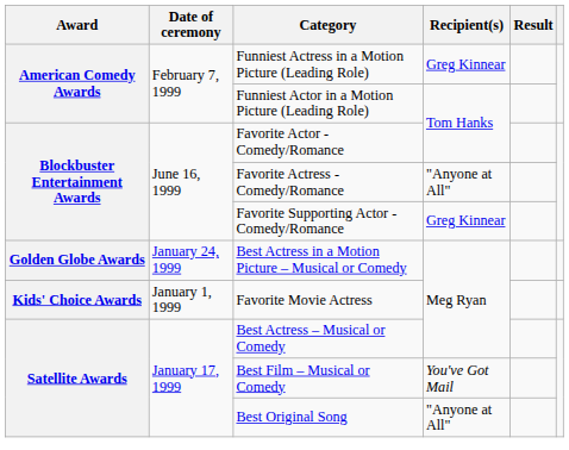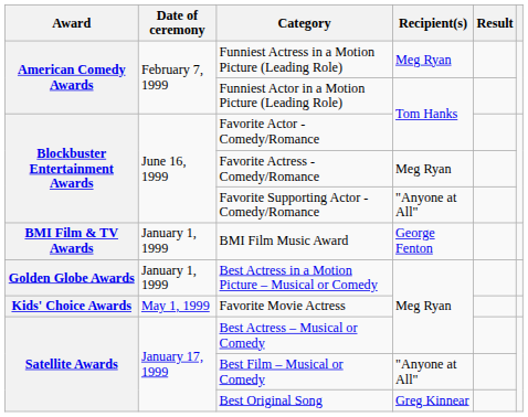 <table class="wikitable sortable plainrowheaders" style="width: 99%;">
 <tr>
 <th scope="col">Award</th>
 <th scope="col">Date of ceremony</th>
 <th scope="col">Category</th>
 <th scope="col">Recipient(s)</th>
 <th>Result</th>
 <th class="unsortable" scope="col"></th>
 </tr>
 <tr>
 <th rowspan="2" scope="row"><a href='#'>American Comedy Awards</a></th>
 <td rowspan="2">February 7, 1999</td>
 <td>Funniest Actress in a Motion Picture (Leading Role)</td>
-<td><a href='#'>Greg Kinnear</a></td>
+<td><a href='#'>Meg Ryan</a></td>
 <td></td>
 <td rowspan="2"></td>
 </tr>
 <tr>
 <td>Funniest Actor in a Motion Picture (Leading Role)</td>
 <td rowspan="2"><a href='#'>Tom Hanks</a></td>
 <td></td>
 </tr>
 <tr>
 <th rowspan="3" scope="row"><a href='#'>Blockbuster Entertainment Awards</a></th>
 <td rowspan="3">June 16, 1999</td>
 <td>Favorite Actor - Comedy/Romance</td>
 <td></td>
 <td rowspan="3"></td>
 </tr>
 <tr>
 <td>Favorite Actress - Comedy/Romance</td>
+<td>Meg Ryan</td>
+<td></td>
+</tr>
+<tr>
+<td>Favorite Supporting Actor - Comedy/Romance</td>
 <td>"Anyone at All"</td>
 <td></td>
 </tr>
 <tr>
-<td>Favorite Supporting Actor - Comedy/Romance</td>
-<td><a href='#'>Greg Kinnear</a></td>
+<th scope="row"><a href='#'>BMI Film & TV Awards</a></th>
+<td>January 1, 1999</td>
+<td>BMI Film Music Award</td>
+<td><a href='#'>George Fenton</a></td>
+<td></td>
 <td></td>
 </tr>
 <tr>
 <th scope="row"><a href='#'>Golden Globe Awards</a></th>
-<td><a href='#'>January 24, 1999</a></td>
+<td>January 1, 1999</td>
 <td><a href='#'>Best Actress in a Motion Picture – Musical or Comedy</a></td>
 <td rowspan="3">Meg Ryan</td>
 <td></td>
 <td></td>
 </tr>
 <tr>
 <th scope="row"><a href='#'>Kids' Choice Awards</a></th>
-<td>January 1, 1999</td>
+<td><a href='#'>May 1, 1999</a></td>
 <td>Favorite Movie Actress</td>
 <td></td>
 <td></td>
 </tr>
 <tr>
 <th rowspan="3" scope="row"><a href='#'>Satellite Awards</a></th>
 <td rowspan="3"><a href='#'>January 17, 1999</a></td>
 <td><a href='#'>Best Actress – Musical or Comedy</a></td>
 <td></td>
 <td rowspan="3"></td>
 </tr>
 <tr>
 <td><a href='#'>Best Film – Musical or Comedy</a></td>
-<td><em>You've Got Mail</em></td>
+<td>"Anyone at All"</td>
 <td></td>
 </tr>
 <tr>
 <td><a href='#'>Best Original Song</a></td>
-<td>"Anyone at All"</td>
+<td><a href='#'>Greg Kinnear</a></td>
 <td></td>
 </tr>
 </table>
